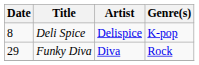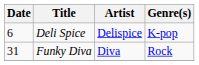 <table class="wikitable" style="text-align: left;">
 <tr>
 <th>Date</th>
 <th>Title</th>
 <th>Artist</th>
 <th>Genre(s)</th>
 </tr>
 <tr>
-<td>8</td>
+<td>6</td>
 <td><em>Deli Spice</em></td>
 <td><a href='#'>Delispice</a></td>
 <td><a href='#'>K-pop</a></td>
 </tr>
 <tr>
-<td>29</td>
+<td>31</td>
 <td><em>Funky Diva</em></td>
 <td><a href='#'>Diva</a></td>
 <td><a href='#'>Rock</a></td>
 </tr>
 <tr>
 </tr>
 </table>
